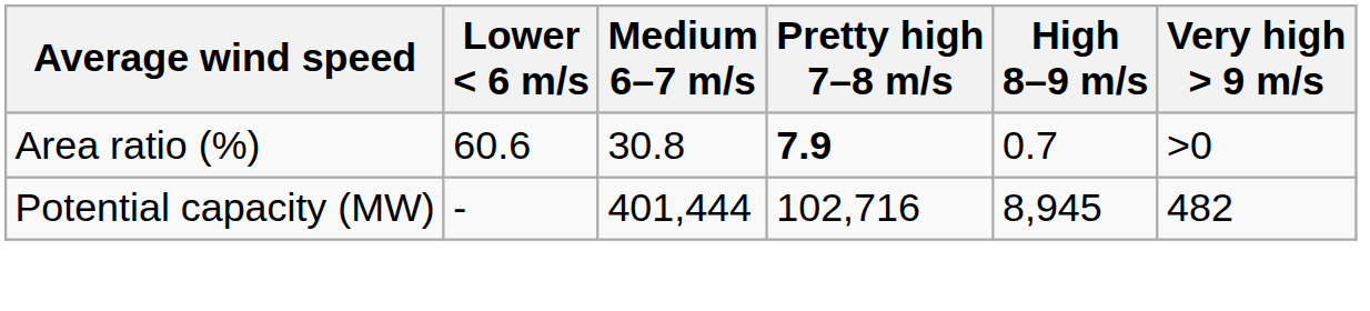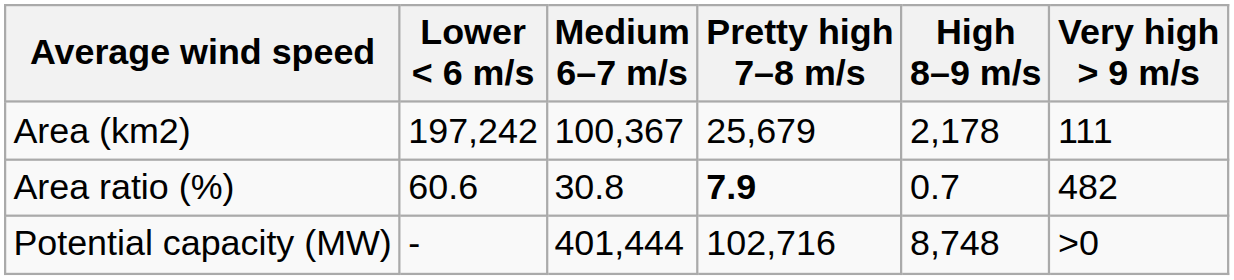 <table class="wikitable">
 <tr>
 <th>Average wind speed</th>
 <th>Lower<br>< 6 m/s</th>
 <th>Medium<br>6–7 m/s</th>
 <th>Pretty high<br>7–8 m/s</th>
 <th>High<br>8–9 m/s</th>
 <th>Very high<br>> 9 m/s</th>
 </tr>
 <tr>
+<td>Area (km2)</td>
+<td>197,242</td>
+<td>100,367</td>
+<td>25,679</td>
+<td>2,178</td>
+<td>111</td>
+</tr>
+<tr>
 <td>Area ratio (%)</td>
 <td>60.6</td>
 <td>30.8</td>
 <td><strong>7.9</strong></td>
 <td>0.7</td>
-<td>>0</td>
+<td>482</td>
 </tr>
 <tr>
 <td>Potential capacity (MW)</td>
 <td>-</td>
 <td>401,444</td>
 <td>102,716</td>
-<td>8,945</td>
-<td>482</td>
+<td>8,748</td>
+<td>>0</td>
 </tr>
 </table>
